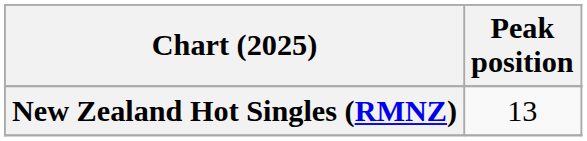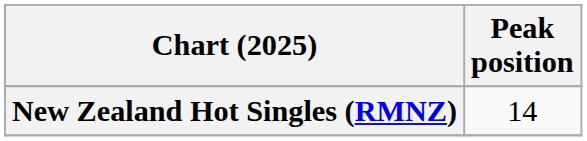 <table class="wikitable sortable plainrowheaders" style="text-align:center">
 <tr>
 <th scope="col">Chart (2025)</th>
 <th scope="col">Peak<br>position</th>
 </tr>
 <tr>
 </tr>
 <tr>
 <th scope="row">New Zealand Hot Singles (<a href='#'>RMNZ</a>)</th>
-<td>13</td>
+<td>14</td>
 </tr>
 <tr>
 </tr>
 </table>
